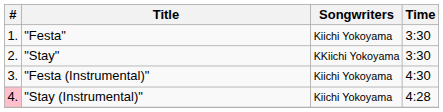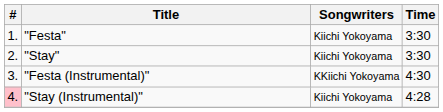 <table class="wikitable">
 <tr>
 <th>#</th>
 <th width="350">Title</th>
 <th>Songwriters</th>
 <th>Time</th>
 </tr>
 <tr>
 <td>1.</td>
 <td>"Festa"</td>
 <td><small>Kiichi Yokoyama</small></td>
 <td>3:30</td>
 </tr>
 <tr>
 <td>2.</td>
 <td>"Stay"</td>
-<td><small>KKiichi Yokoyama</small></td>
+<td><small>Kiichi Yokoyama</small></td>
 <td>3:30</td>
 </tr>
 <tr>
 <td>3.</td>
 <td>"Festa (Instrumental)"</td>
-<td><small>Kiichi Yokoyama</small></td>
+<td><small>KKiichi Yokoyama</small></td>
 <td>4:30</td>
 </tr>
 <tr>
 <td style="background: pink;">4.</td>
 <td>"Stay (Instrumental)"</td>
 <td><small>Kiichi Yokoyama</small></td>
 <td>4:28</td>
 </tr>
 <tr>
 </tr>
 </table>
